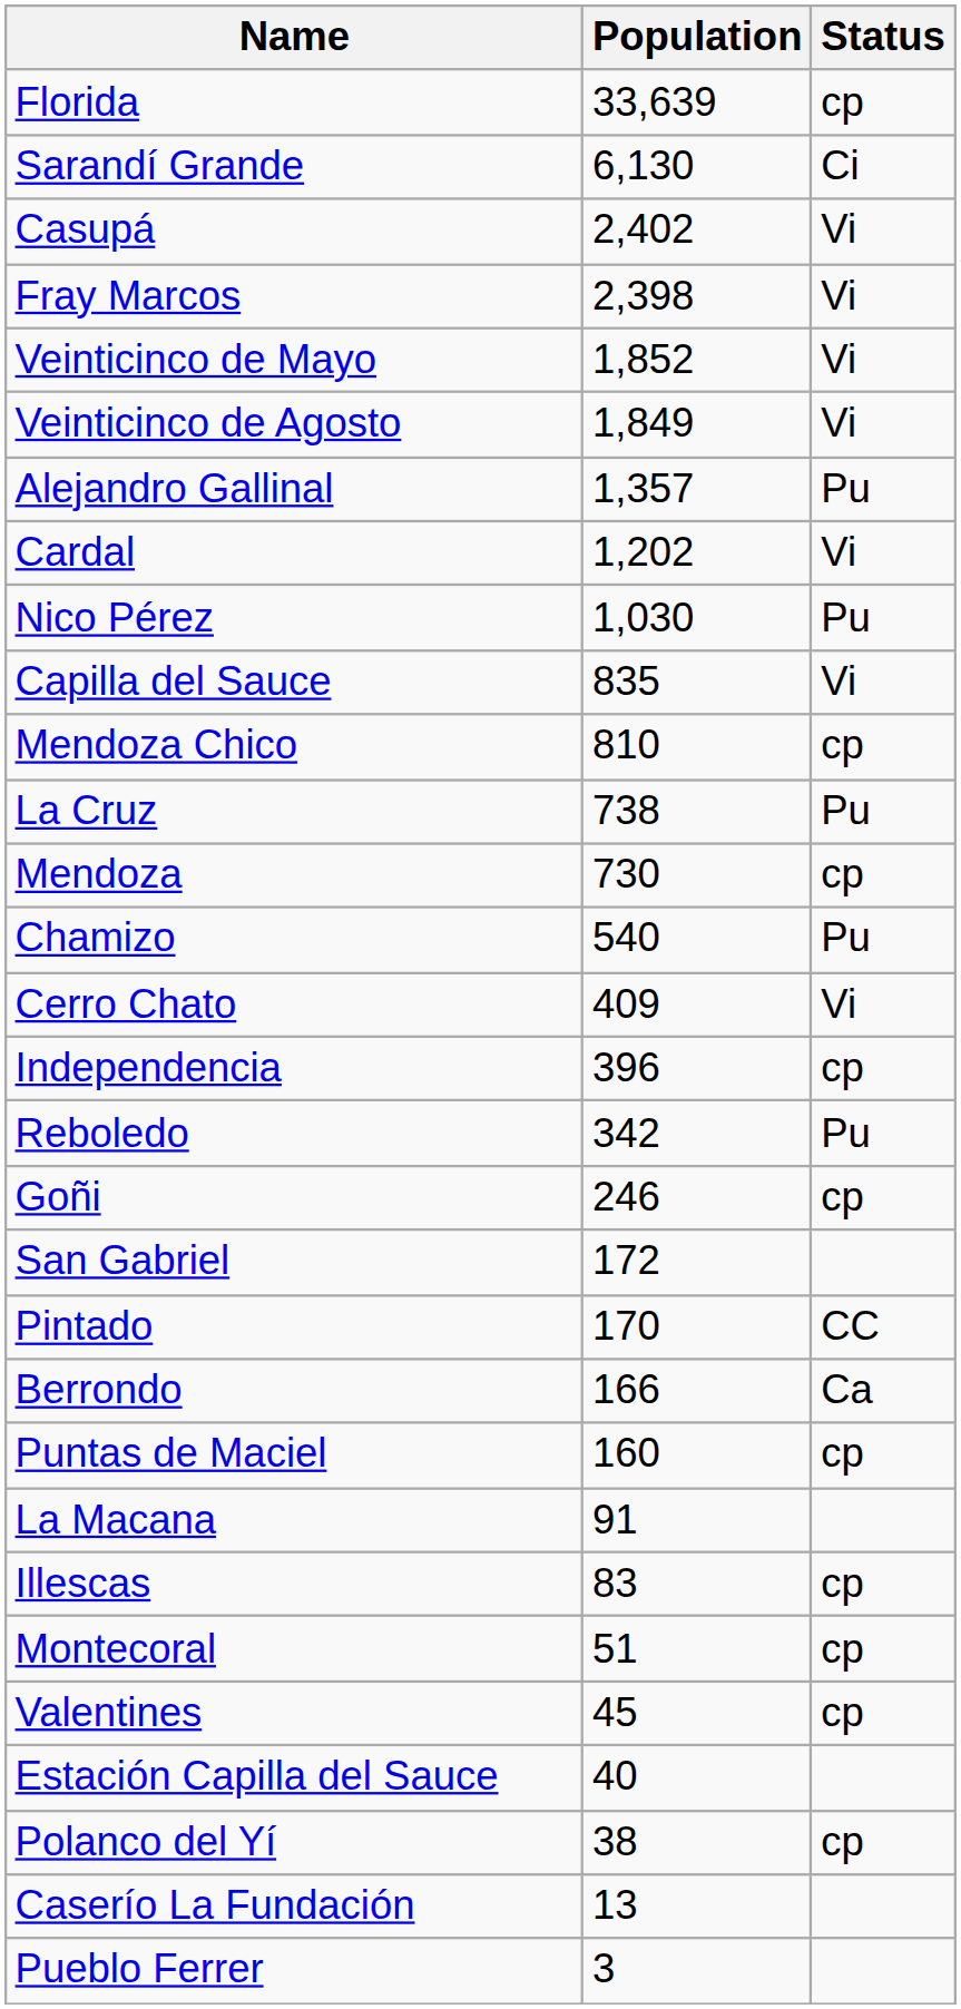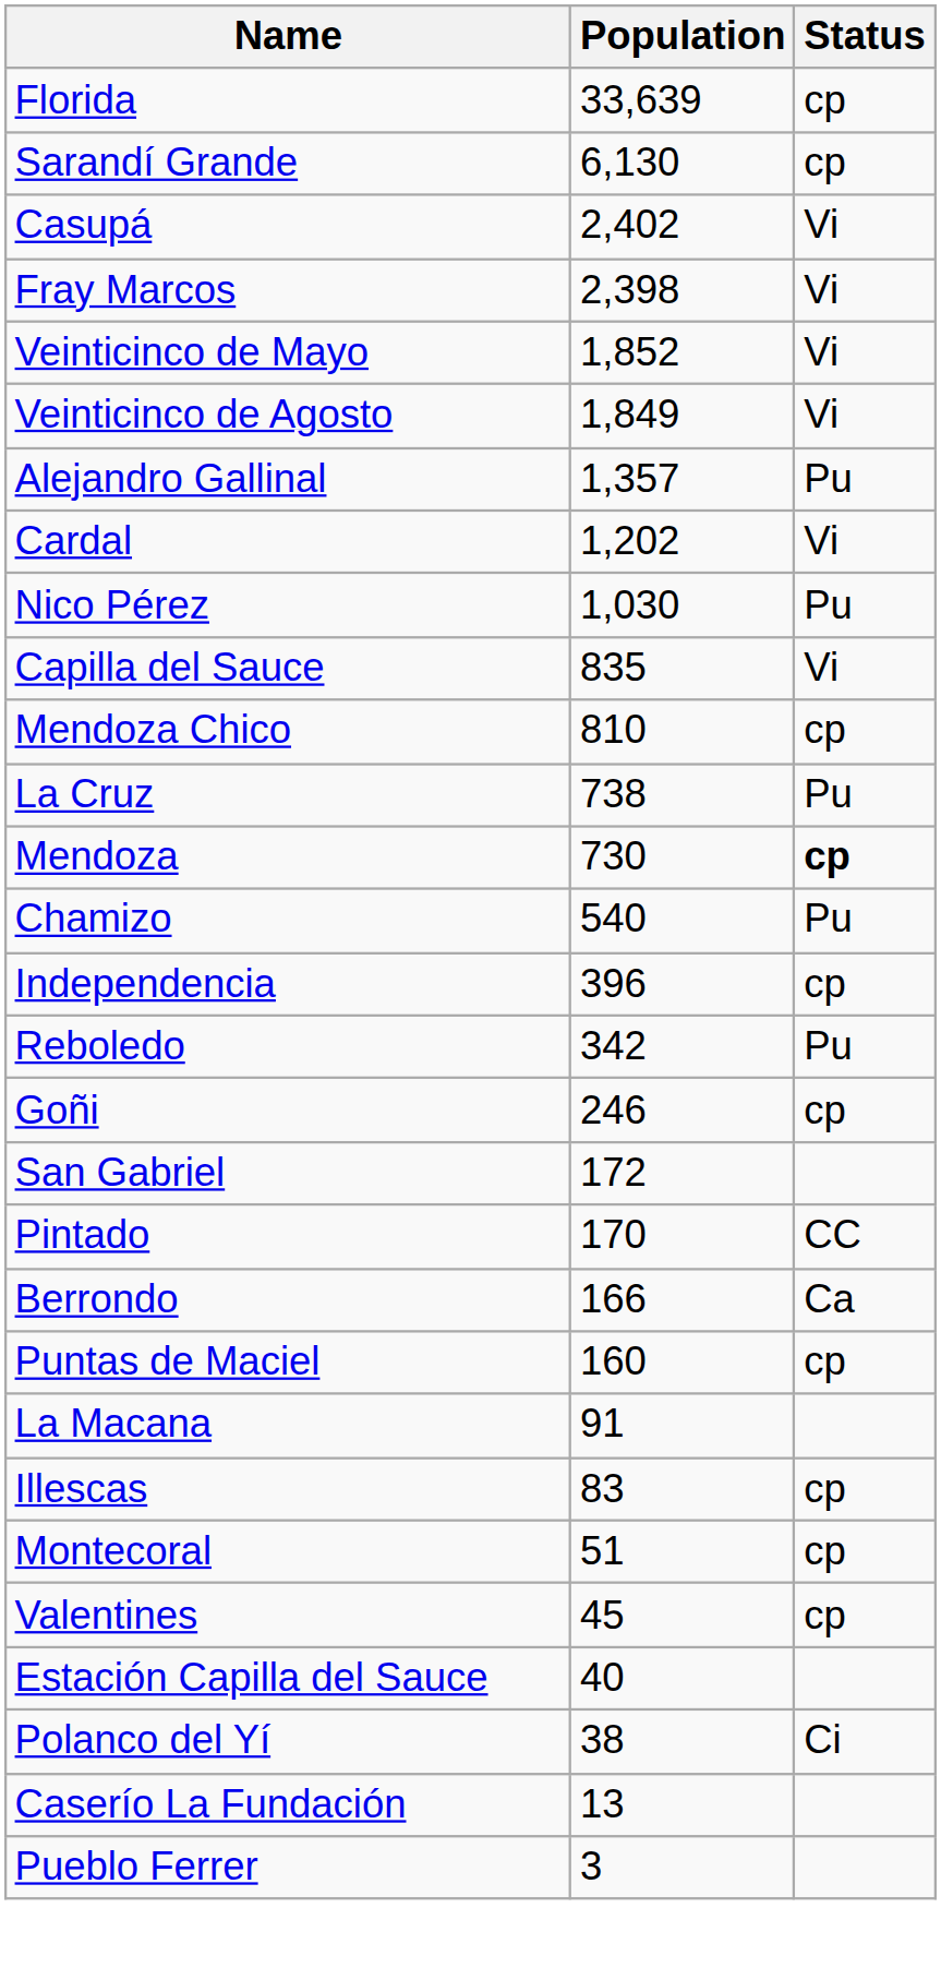 <table class="wikitable sortable">
 <tr>
 <th style="width: 220px;">Name</th>
 <th>Population</th>
 <th class="unsortable">Status</th>
 </tr>
 <tr>
 <td><a href='#'>Florida</a></td>
 <td>33,639</td>
 <td>cp</td>
 </tr>
 <tr>
 <td><a href='#'>Sarandí Grande</a></td>
 <td>6,130</td>
-<td>Ci</td>
+<td>cp</td>
 </tr>
 <tr>
 <td><a href='#'>Casupá</a></td>
 <td>2,402</td>
 <td>Vi</td>
 </tr>
 <tr>
 <td><a href='#'>Fray Marcos</a></td>
 <td>2,398</td>
 <td>Vi</td>
 </tr>
 <tr>
 <td><a href='#'>Veinticinco de Mayo</a></td>
 <td>1,852</td>
 <td>Vi</td>
 </tr>
 <tr>
 <td><a href='#'>Veinticinco de Agosto</a></td>
 <td>1,849</td>
 <td>Vi</td>
 </tr>
 <tr>
 <td><a href='#'>Alejandro Gallinal</a></td>
 <td>1,357</td>
 <td>Pu</td>
 </tr>
 <tr>
 <td><a href='#'>Cardal</a></td>
 <td>1,202</td>
 <td>Vi</td>
 </tr>
 <tr>
 <td><a href='#'>Nico Pérez</a></td>
 <td>1,030</td>
 <td>Pu</td>
 </tr>
 <tr>
 <td><a href='#'>Capilla del Sauce</a></td>
 <td>835</td>
 <td>Vi</td>
 </tr>
 <tr>
 <td><a href='#'>Mendoza Chico</a></td>
 <td>810</td>
 <td>cp</td>
 </tr>
 <tr>
 <td><a href='#'>La Cruz</a></td>
 <td>738</td>
 <td>Pu</td>
 </tr>
 <tr>
 <td><a href='#'>Mendoza</a></td>
 <td>730</td>
-<td>cp</td>
+<td><strong>cp</strong></td>
 </tr>
 <tr>
 <td><a href='#'>Chamizo</a></td>
 <td>540</td>
 <td>Pu</td>
-</tr>
-<tr>
-<td><a href='#'>Cerro Chato</a></td>
-<td>409</td>
-<td>Vi</td>
 </tr>
 <tr>
 <td><a href='#'>Independencia</a></td>
 <td>396</td>
 <td>cp</td>
 </tr>
 <tr>
 <td><a href='#'>Reboledo</a></td>
 <td>342</td>
 <td>Pu</td>
 </tr>
 <tr>
 <td><a href='#'>Goñi</a></td>
 <td>246</td>
 <td>cp</td>
 </tr>
 <tr>
 <td><a href='#'>San Gabriel</a></td>
 <td>172</td>
 <td></td>
 </tr>
 <tr>
 <td><a href='#'>Pintado</a></td>
 <td>170</td>
 <td>CC</td>
 </tr>
 <tr>
 <td><a href='#'>Berrondo</a></td>
 <td>166</td>
 <td>Ca</td>
 </tr>
 <tr>
 <td><a href='#'>Puntas de Maciel</a></td>
 <td>160</td>
 <td>cp</td>
 </tr>
 <tr>
 <td><a href='#'>La Macana</a></td>
 <td>91</td>
 <td></td>
 </tr>
 <tr>
 <td><a href='#'>Illescas</a></td>
 <td>83</td>
 <td>cp</td>
 </tr>
 <tr>
 <td><a href='#'>Montecoral</a></td>
 <td>51</td>
 <td>cp</td>
 </tr>
 <tr>
 <td><a href='#'>Valentines</a></td>
 <td>45</td>
 <td>cp</td>
 </tr>
 <tr>
 <td><a href='#'>Estación Capilla del Sauce</a></td>
 <td>40</td>
 <td></td>
 </tr>
 <tr>
 <td><a href='#'>Polanco del Yí</a></td>
 <td>38</td>
-<td>cp</td>
+<td>Ci</td>
 </tr>
 <tr>
 <td><a href='#'>Caserío La Fundación</a></td>
 <td>13</td>
 <td></td>
 </tr>
 <tr>
 <td><a href='#'>Pueblo Ferrer</a></td>
 <td>3</td>
 <td></td>
 </tr>
 </table>
